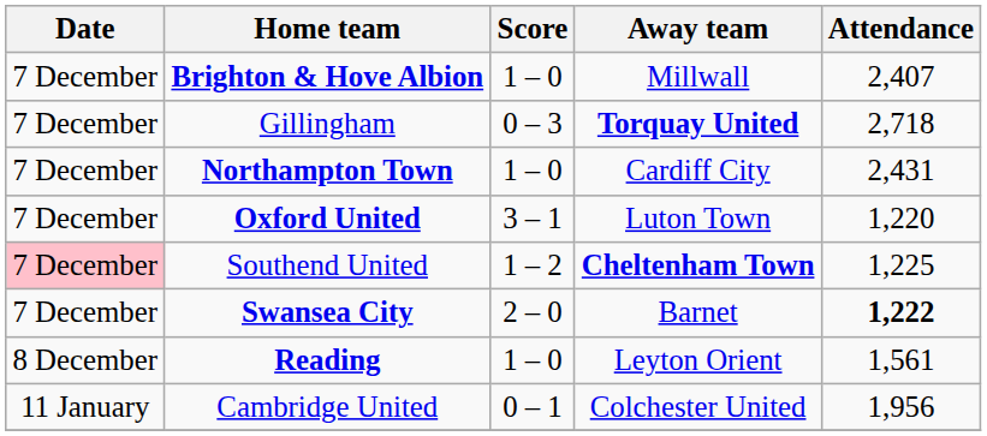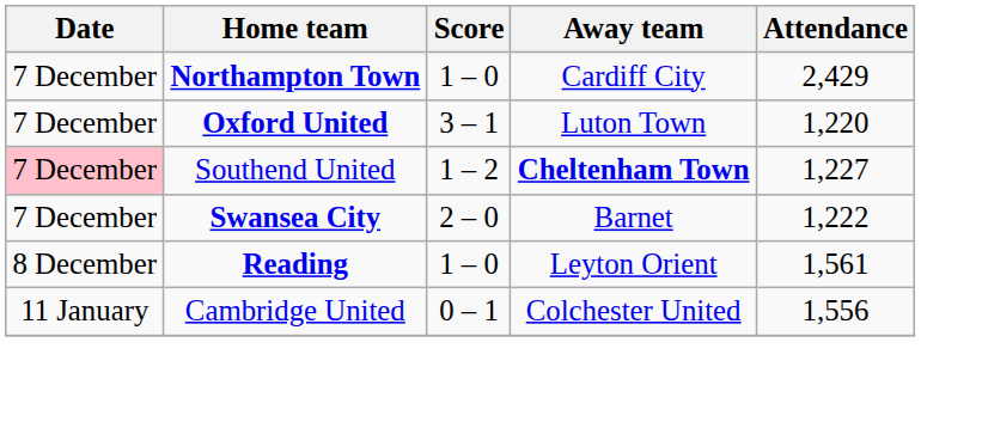 <table class="wikitable" style="text-align: center">
 <tr>
 <th>Date</th>
 <th>Home team</th>
 <th>Score</th>
 <th>Away team</th>
 <th>Attendance</th>
 </tr>
 <tr>
 <td>7 December</td>
-<td><strong><a href='#'>Brighton & Hove Albion</a></strong></td>
-<td>1 – 0</td>
-<td><a href='#'>Millwall</a></td>
-<td>2,407</td>
-</tr>
-<tr>
-<td>7 December</td>
-<td><a href='#'>Gillingham</a></td>
-<td>0 – 3</td>
-<td><strong><a href='#'>Torquay United</a></strong></td>
-<td>2,718</td>
-</tr>
-<tr>
-<td>7 December</td>
 <td><strong><a href='#'>Northampton Town</a></strong></td>
 <td>1 – 0</td>
 <td><a href='#'>Cardiff City</a></td>
-<td>2,431</td>
+<td>2,429</td>
 </tr>
 <tr>
 <td>7 December</td>
 <td><strong><a href='#'>Oxford United</a></strong></td>
 <td>3 – 1</td>
 <td><a href='#'>Luton Town</a></td>
 <td>1,220</td>
 </tr>
 <tr>
 <td style="background: pink;">7 December</td>
 <td><a href='#'>Southend United</a></td>
 <td>1 – 2</td>
 <td><strong><a href='#'>Cheltenham Town</a></strong></td>
-<td>1,225</td>
+<td>1,227</td>
 </tr>
 <tr>
 <td>7 December</td>
 <td><strong><a href='#'>Swansea City</a></strong></td>
 <td>2 – 0</td>
 <td><a href='#'>Barnet</a></td>
-<td><strong>1,222</strong></td>
+<td>1,222</td>
 </tr>
 <tr>
 <td>8 December</td>
 <td><strong><a href='#'>Reading</a></strong></td>
 <td>1 – 0</td>
 <td><a href='#'>Leyton Orient</a></td>
 <td>1,561</td>
 </tr>
 <tr>
 <td>11 January</td>
 <td><a href='#'>Cambridge United</a></td>
 <td>0 – 1</td>
 <td><a href='#'>Colchester United</a></td>
-<td>1,956</td>
+<td>1,556</td>
 </tr>
 <tr>
 </tr>
 </table>
